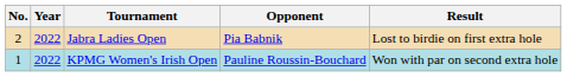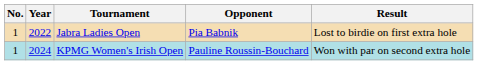 <table class="wikitable" style="font-size:95%;">
 <tr>
 <th>No.</th>
 <th>Year</th>
 <th>Tournament</th>
 <th>Opponent</th>
 <th>Result</th>
 </tr>
 <tr style="background:#F5DEB3;">
-<td align=center>2</td>
+<td align=center>1</td>
 <td><a href='#'>2022</a></td>
 <td><a href='#'>Jabra Ladies Open</a></td>
 <td> <a href='#'>Pia Babnik</a></td>
 <td>Lost to birdie on first extra hole</td>
 </tr>
 <tr style="background:#B0E0E6;">
 <td align=center>1</td>
-<td><a href='#'>2022</a></td>
+<td><a href='#'>2024</a></td>
 <td><a href='#'>KPMG Women's Irish Open</a></td>
 <td> <a href='#'>Pauline Roussin-Bouchard</a></td>
 <td>Won with par on second extra hole</td>
 </tr>
 </table>
